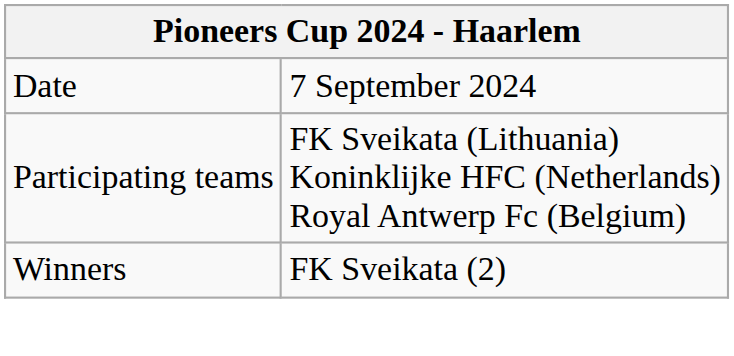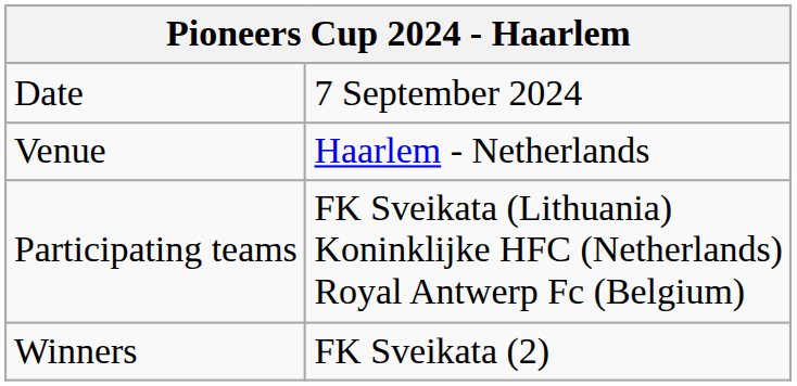 <table class="wikitable">
 <tr>
 <th colspan=2>Pioneers Cup 2024 - Haarlem</th>
 </tr>
 <tr>
 <td>Date</td>
 <td>7 September 2024</td>
+</tr>
+<tr>
+<td>Venue</td>
+<td><a href='#'>Haarlem</a> - Netherlands</td>
 </tr>
 <tr>
 <td>Participating teams</td>
 <td>FK Sveikata (Lithuania) <br>Koninklijke HFC (Netherlands) <br>Royal Antwerp Fc (Belgium)</td>
 </tr>
 <tr>
 <td>Winners</td>
 <td>FK Sveikata (2)</td>
 </tr>
 </table>
